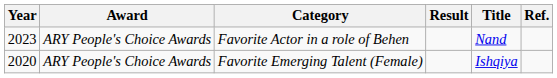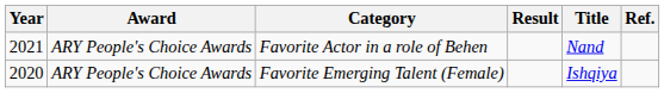 <table class="wikitable">
 <tr>
 <th>Year</th>
 <th>Award</th>
 <th>Category</th>
 <th>Result</th>
 <th>Title</th>
 <th>Ref.</th>
 </tr>
 <tr>
-<td>2023</td>
+<td>2021</td>
 <td><em>ARY People's Choice Awards</em></td>
 <td><em>Favorite Actor in a role of Behen</em></td>
 <td></td>
 <td><em><a href='#'>Nand</a></em></td>
 <td></td>
 </tr>
 <tr>
 <td>2020</td>
 <td><em>ARY People's Choice Awards</em></td>
 <td><em>Favorite Emerging Talent (Female)</em></td>
 <td></td>
 <td><em><a href='#'>Ishqiya</a></em></td>
 <td></td>
 </tr>
 </table>
